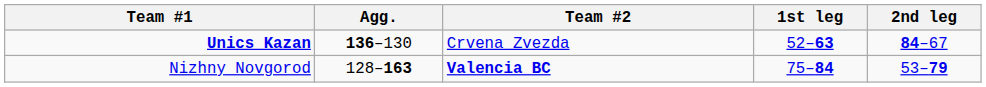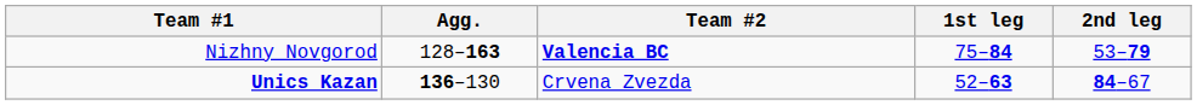 <table class=wikitable style="text-align:center">
 <tr>
 <th width=250>Team #1</th>
 <th width=100>Agg.</th>
 <th width=250>Team #2</th>
 <th width=88>1st leg</th>
 <th width=88>2nd leg</th>
 </tr>
 <tr>
+<td align=right><a href='#'>Nizhny Novgorod</a> </td>
+<td>128–<strong>163</strong></td>
+<td align=left> <strong><a href='#'>Valencia BC</a></strong></td>
+<td><a href='#'>75–<strong>84</strong></a></td>
+<td><a href='#'>53–<strong>79</strong></a></td>
+</tr>
+<tr>
 <td align=right><strong><a href='#'>Unics Kazan</a></strong> </td>
 <td><strong>136</strong>–130</td>
 <td align=left> <a href='#'>Crvena Zvezda</a></td>
 <td><a href='#'>52–<strong>63</strong></a></td>
 <td><a href='#'><strong>84</strong>–67</a></td>
 </tr>
-<tr>
-<td align=right><a href='#'>Nizhny Novgorod</a> </td>
-<td>128–<strong>163</strong></td>
-<td align=left> <strong><a href='#'>Valencia BC</a></strong></td>
-<td><a href='#'>75–<strong>84</strong></a></td>
-<td><a href='#'>53–<strong>79</strong></a></td>
-</tr>
 </table>
